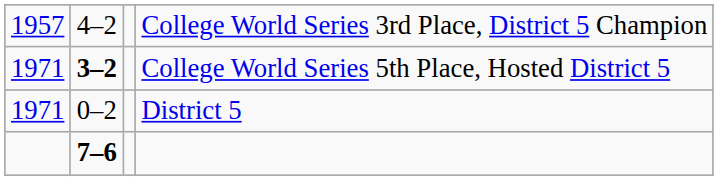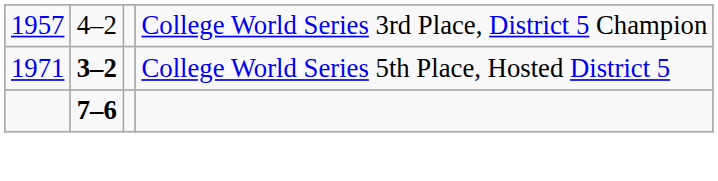 <table class="wikitable">
 <tr>
 <td><a href='#'>1957</a></td>
 <td>4–2</td>
 <td></td>
 <td><a href='#'>College World Series</a> 3rd Place, <a href='#'>District 5</a> Champion</td>
 </tr>
 <tr>
 <td><a href='#'>1971</a></td>
 <td><strong>3–2</strong></td>
 <td></td>
 <td><a href='#'>College World Series</a> 5th Place, Hosted <a href='#'>District 5</a></td>
 </tr>
 <tr>
-<td><a href='#'>1971</a></td>
-<td>0–2</td>
-<td></td>
-<td><a href='#'>District 5</a></td>
-</tr>
-<tr>
 <td></td>
 <td><strong>7–6</strong></td>
 <td><strong></strong></td>
 <td></td>
 </tr>
 </table>
